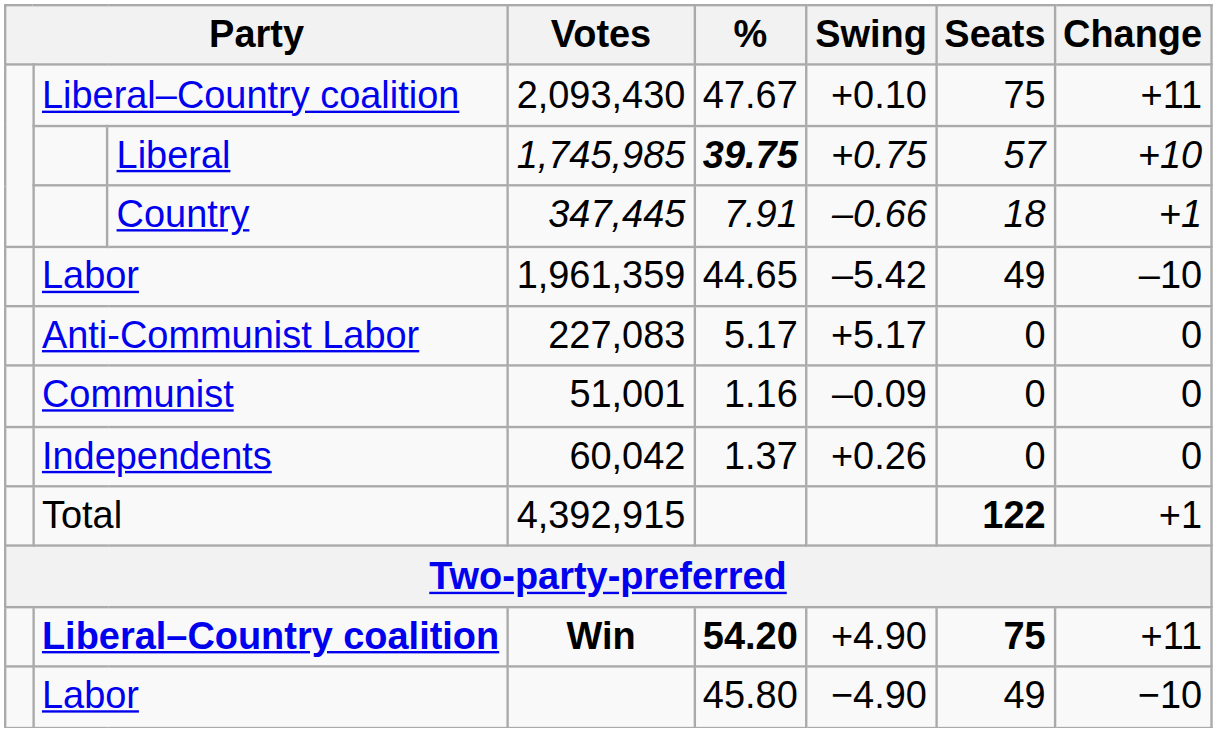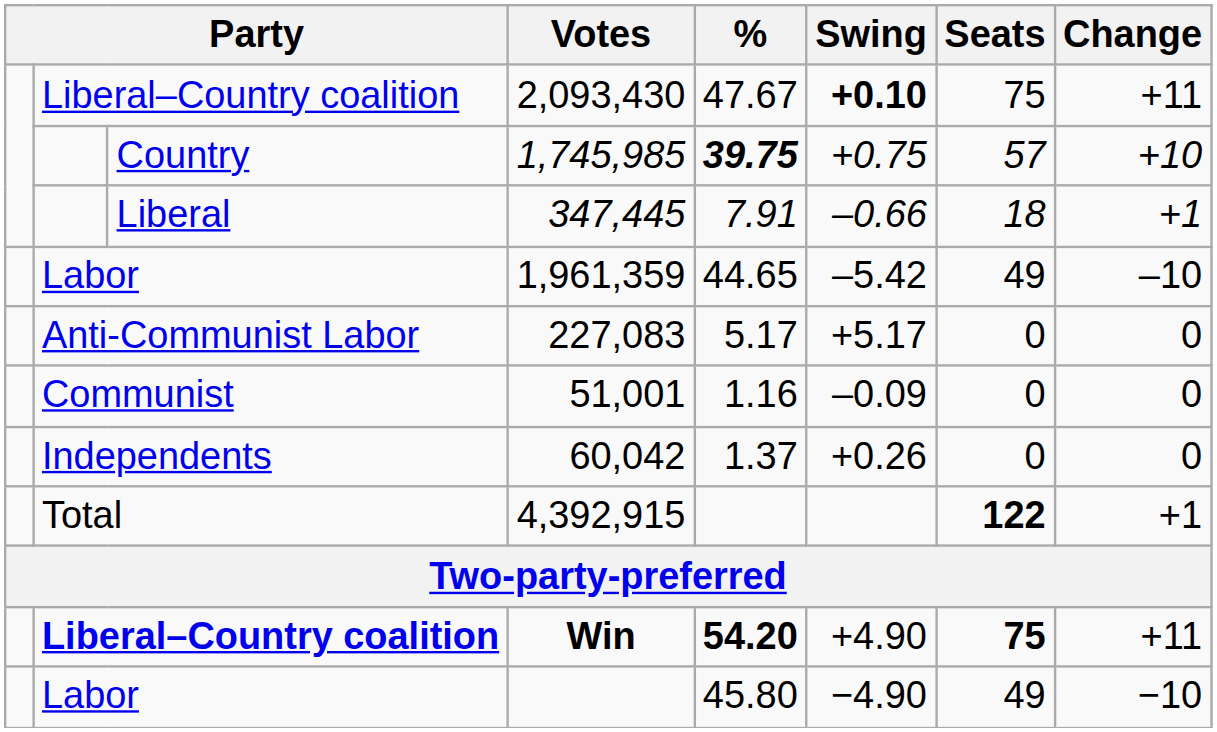 <table class="wikitable">
 <tr>
 <th colspan=3 style="width:180px">Party</th>
 <th style="width:70px">Votes</th>
 <th style="width:40px">%</th>
 <th style="width:40px">Swing</th>
 <th style="width:40px">Seats</th>
 <th style="width:40px">Change</th>
 </tr>
 <tr>
 <td rowspan=3> </td>
 <td colspan=2><a href='#'>Liberal–Country coalition</a></td>
 <td align=right>2,093,430</td>
 <td align=right>47.67</td>
-<td align=right>+0.10</td>
+<td align=right><strong>+0.10</strong></td>
 <td align=right>75</td>
 <td align=right>+11</td>
 </tr>
 <tr>
 <td> </td>
-<td><a href='#'>Liberal</a></td>
+<td><a href='#'>Country</a></td>
 <td style="text-align:right"><em>1,745,985</em></td>
 <td style="text-align:right"><strong><em>39.75</em></strong></td>
 <td style="text-align:right"><em>+0.75</em></td>
 <td style="text-align:right"><em>57</em></td>
 <td style="text-align:right"><em>+10</em></td>
 </tr>
 <tr>
 <td> </td>
-<td><a href='#'>Country</a></td>
+<td><a href='#'>Liberal</a></td>
 <td style="text-align:right"><em>347,445</em></td>
 <td style="text-align:right"><em>7.91</em></td>
 <td style="text-align:right"><em>–0.66</em></td>
 <td style="text-align:right"><em>18</em></td>
 <td style="text-align:right"><em>+1</em></td>
 </tr>
 <tr>
 <td> </td>
 <td colspan=2><a href='#'>Labor</a></td>
 <td style="text-align:right">1,961,359</td>
 <td style="text-align:right">44.65</td>
 <td style="text-align:right">–5.42</td>
 <td style="text-align:right">49</td>
 <td style="text-align:right">–10</td>
 </tr>
 <tr>
 <td> </td>
 <td colspan=2><a href='#'>Anti-Communist Labor</a></td>
 <td style="text-align:right">227,083</td>
 <td style="text-align:right">5.17</td>
 <td style="text-align:right">+5.17</td>
 <td style="text-align:right">0</td>
 <td style="text-align:right">0</td>
 </tr>
 <tr>
 <td> </td>
 <td colspan=2><a href='#'>Communist</a></td>
 <td style="text-align:right">51,001</td>
 <td style="text-align:right">1.16</td>
 <td style="text-align:right">–0.09</td>
 <td style="text-align:right">0</td>
 <td style="text-align:right">0</td>
 </tr>
 <tr>
 <td> </td>
 <td colspan=2><a href='#'>Independents</a></td>
 <td style="text-align:right">60,042</td>
 <td style="text-align:right">1.37</td>
 <td style="text-align:right">+0.26</td>
 <td style="text-align:right">0</td>
 <td style="text-align:right">0</td>
 </tr>
 <tr>
 <td> </td>
 <td colspan=2>Total</td>
 <td style="text-align:right">4,392,915</td>
 <td style="text-align:right"> </td>
 <td style="text-align:right"> </td>
 <td style="text-align:right"><strong>122</strong></td>
 <td style="text-align:right">+1</td>
 </tr>
 <tr>
 <th colspan=8 align=center><a href='#'>Two-party-preferred</a> </th>
 </tr>
 <tr>
 <td> </td>
 <td colspan=2><strong><a href='#'>Liberal–Country coalition</a></strong></td>
 <td style="text-align:center"><strong>Win</strong></td>
 <td style="text-align:right"><strong>54.20</strong></td>
 <td style="text-align:right">+4.90</td>
 <td style="text-align:right"><strong>75</strong></td>
 <td style="text-align:right">+11</td>
 </tr>
 <tr>
 <td> </td>
 <td colspan=2><a href='#'>Labor</a></td>
 <td style="text-align:center"></td>
 <td style="text-align:right">45.80</td>
 <td style="text-align:right">−4.90</td>
 <td style="text-align:right">49</td>
 <td style="text-align:right">−10</td>
 </tr>
 </table>
